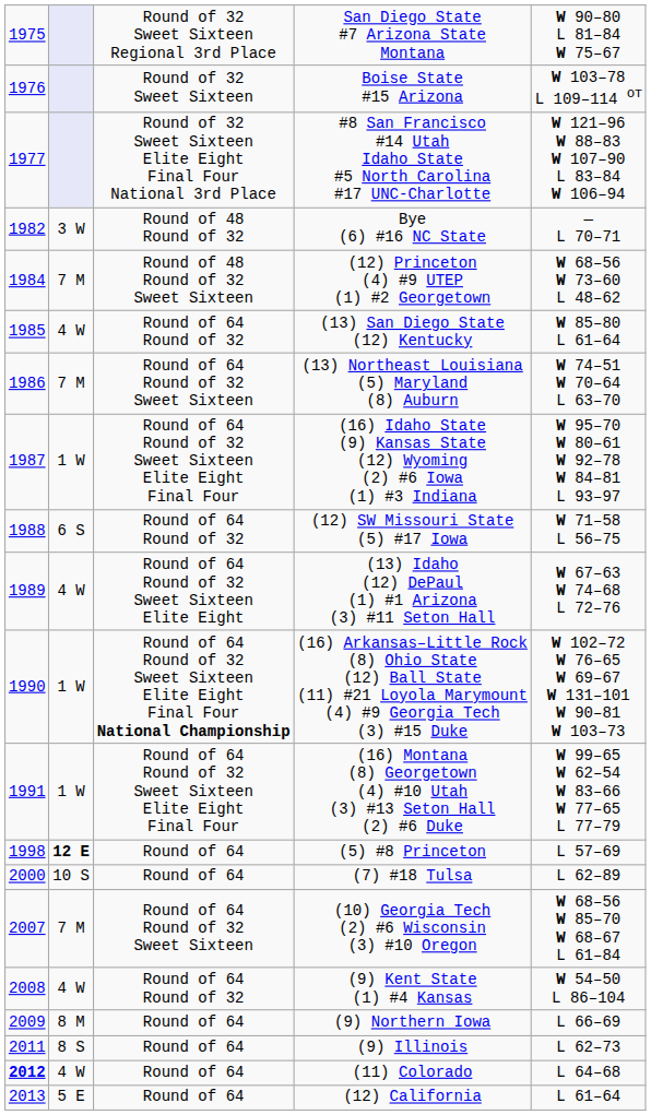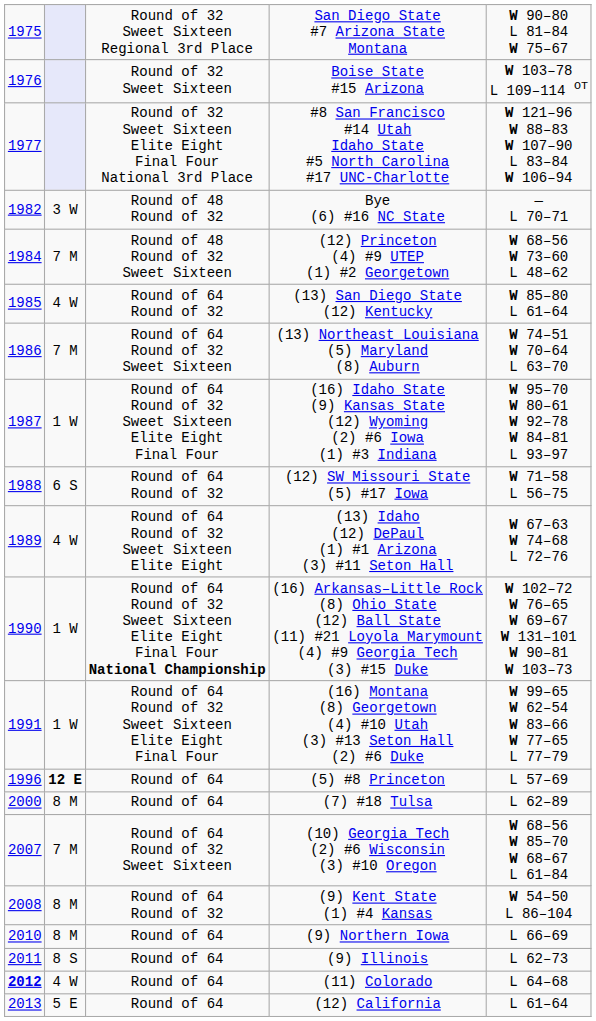 <table class=wikitable style="text-align:center">
 <tr>
 <td><a href='#'>1975</a></td>
 <td style="background:#E6E8FA;"></td>
 <td>Round of 32<br>Sweet Sixteen<br>Regional 3rd Place</td>
 <td><a href='#'>San Diego State</a><br>#7 <a href='#'>Arizona State</a><br><a href='#'>Montana</a></td>
 <td><strong>W</strong> 90–80<br>L 81–84<br><strong>W</strong> 75–67</td>
 </tr>
 <tr>
 <td><a href='#'>1976</a></td>
 <td style="background:#E6E8FA;"></td>
 <td>Round of 32<br>Sweet Sixteen</td>
 <td><a href='#'>Boise State</a><br>#15 <a href='#'>Arizona</a></td>
 <td><strong>W</strong> 103–78<br>L 109–114 <sup>OT</sup></td>
 </tr>
 <tr>
 <td><a href='#'>1977</a></td>
 <td style="background:#E6E8FA;"></td>
 <td>Round of 32<br>Sweet Sixteen<br>Elite Eight<br>Final Four<br>National 3rd Place</td>
 <td>#8 <a href='#'>San Francisco</a><br>#14 <a href='#'>Utah</a><br><a href='#'>Idaho State</a><br>#5 <a href='#'>North Carolina</a><br>#17 <a href='#'>UNC-Charlotte</a></td>
 <td><strong>W</strong> 121–96<br><strong>W</strong> 88–83<br><strong>W</strong> 107–90<br>L 83–84<br><strong>W</strong> 106–94</td>
 </tr>
 <tr>
 <td><a href='#'>1982</a></td>
 <td>3 W</td>
 <td>Round of 48<br>Round of 32</td>
 <td>Bye<br>(6) #16 <a href='#'>NC State</a></td>
 <td>—<br>L 70–71</td>
 </tr>
 <tr>
 <td><a href='#'>1984</a></td>
 <td>7 M</td>
 <td>Round of 48<br>Round of 32<br>Sweet Sixteen</td>
 <td>(12) <a href='#'>Princeton</a><br>(4) #9 <a href='#'>UTEP</a><br>(1) #2 <a href='#'>Georgetown</a></td>
 <td><strong>W</strong> 68–56<br><strong>W</strong> 73–60<br>L 48–62</td>
 </tr>
 <tr>
 <td><a href='#'>1985</a></td>
 <td>4 W</td>
 <td>Round of 64<br>Round of 32</td>
 <td>(13) <a href='#'>San Diego State</a><br>(12) <a href='#'>Kentucky</a></td>
 <td><strong>W</strong> 85–80<br>L 61–64</td>
 </tr>
 <tr>
 <td><a href='#'>1986</a></td>
 <td>7 M</td>
 <td>Round of 64<br>Round of 32<br>Sweet Sixteen</td>
 <td>(13) <a href='#'>Northeast Louisiana</a><br>(5) <a href='#'>Maryland</a><br>(8) <a href='#'>Auburn</a></td>
 <td><strong>W</strong> 74–51<br><strong>W</strong> 70–64<br>L 63–70</td>
 </tr>
 <tr>
 <td><a href='#'>1987</a></td>
 <td>1 W</td>
 <td>Round of 64<br>Round of 32<br>Sweet Sixteen<br>Elite Eight<br>Final Four</td>
 <td>(16) <a href='#'>Idaho State</a><br>(9) <a href='#'>Kansas State</a><br>(12) <a href='#'>Wyoming</a><br>(2) #6 <a href='#'>Iowa</a><br>(1) #3 <a href='#'>Indiana</a></td>
 <td><strong>W</strong> 95–70<br><strong>W</strong> 80–61<br><strong>W</strong> 92–78<br><strong>W</strong> 84–81<br>L 93–97</td>
 </tr>
 <tr>
 <td><a href='#'>1988</a></td>
 <td>6 S</td>
 <td>Round of 64<br>Round of 32</td>
 <td>(12) <a href='#'>SW Missouri State</a><br>(5) #17 <a href='#'>Iowa</a></td>
 <td><strong>W</strong> 71–58<br>L 56–75</td>
 </tr>
 <tr>
 <td><a href='#'>1989</a></td>
 <td>4 W</td>
 <td>Round of 64<br>Round of 32<br>Sweet Sixteen<br>Elite Eight</td>
 <td>(13) <a href='#'>Idaho</a><br>(12) <a href='#'>DePaul</a><br>(1) #1 <a href='#'>Arizona</a><br>(3) #11 <a href='#'>Seton Hall</a></td>
 <td><strong>W</strong> 67–63<br><strong>W</strong> 74–68<br>L 72–76</td>
 </tr>
 <tr>
 <td><a href='#'>1990</a></td>
 <td>1 W</td>
 <td>Round of 64<br>Round of 32<br>Sweet Sixteen<br>Elite Eight<br>Final Four<br><strong>National Championship</strong></td>
 <td>(16) <a href='#'>Arkansas–Little Rock</a><br>(8) <a href='#'>Ohio State</a><br>(12) <a href='#'>Ball State</a><br>(11) #21 <a href='#'>Loyola Marymount</a><br> (4) #9 <a href='#'>Georgia Tech</a><br>(3) #15 <a href='#'>Duke</a></td>
 <td><strong>W</strong> 102–72<br><strong>W</strong> 76–65<br><strong>W</strong> 69–67<br><strong>W</strong> 131–101<br><strong>W</strong> 90–81<br><strong>W</strong> 103–73</td>
 </tr>
 <tr>
 <td><a href='#'>1991</a></td>
 <td>1 W</td>
 <td>Round of 64<br>Round of 32<br>Sweet Sixteen<br>Elite Eight<br>Final Four</td>
 <td>(16) <a href='#'>Montana</a><br>(8) <a href='#'>Georgetown</a><br>(4) #10 <a href='#'>Utah</a><br>(3) #13 <a href='#'>Seton Hall</a><br>(2) #6 <a href='#'>Duke</a></td>
 <td><strong>W</strong> 99–65<br><strong>W</strong> 62–54<br><strong>W</strong> 83–66<br><strong>W</strong> 77–65<br>L 77–79</td>
 </tr>
 <tr>
-<td><a href='#'>1998</a></td>
+<td><a href='#'>1996</a></td>
 <td><strong>12 E</strong></td>
 <td>Round of 64</td>
 <td>(5) #8 <a href='#'>Princeton</a></td>
 <td>L 57–69</td>
 </tr>
 <tr>
 <td><a href='#'>2000</a></td>
-<td>10 S</td>
+<td>8 M</td>
 <td>Round of 64</td>
 <td>(7) #18 <a href='#'>Tulsa</a></td>
 <td>L 62–89</td>
 </tr>
 <tr>
 <td><a href='#'>2007</a></td>
 <td>7 M</td>
 <td>Round of 64<br>Round of 32<br>Sweet Sixteen</td>
 <td>(10) <a href='#'>Georgia Tech</a><br>(2) #6 <a href='#'>Wisconsin</a><br>(3) #10 <a href='#'>Oregon</a></td>
 <td><strong>W</strong> 68–56<br><strong>W</strong> 85–70<br><strong>W</strong> 68–67<br>L 61–84</td>
 </tr>
 <tr>
 <td><a href='#'>2008</a></td>
-<td>4 W</td>
+<td>8 M</td>
 <td>Round of 64<br>Round of 32</td>
 <td>(9) <a href='#'>Kent State</a><br>(1) #4 <a href='#'>Kansas</a></td>
 <td><strong>W</strong> 54–50<br>L 86–104</td>
 </tr>
 <tr>
-<td><a href='#'>2009</a></td>
+<td><a href='#'>2010</a></td>
 <td>8 M</td>
 <td>Round of 64</td>
 <td>(9) <a href='#'>Northern Iowa</a></td>
 <td>L 66–69</td>
 </tr>
 <tr>
 <td><a href='#'>2011</a></td>
 <td>8 S</td>
 <td>Round of 64</td>
 <td>(9) <a href='#'>Illinois</a></td>
 <td>L 62–73</td>
 </tr>
 <tr>
 <td><strong><a href='#'>2012</a></strong></td>
 <td>4 W</td>
 <td>Round of 64</td>
 <td>(11) <a href='#'>Colorado</a></td>
 <td>L 64–68</td>
 </tr>
 <tr>
 <td><a href='#'>2013</a></td>
 <td>5 E</td>
 <td>Round of 64</td>
 <td>(12) <a href='#'>California</a></td>
 <td>L 61–64</td>
 </tr>
 </table>
